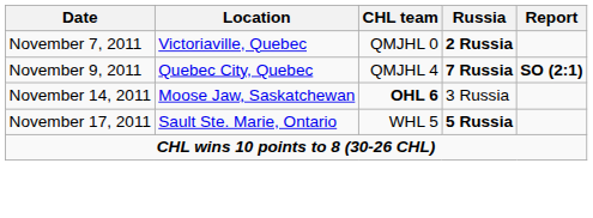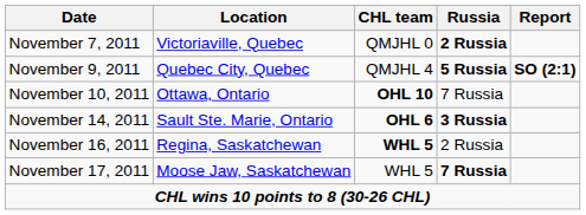 <table class="wikitable">
 <tr>
 <th>Date</th>
 <th>Location</th>
 <th>CHL team</th>
 <th>Russia</th>
 <th>Report</th>
 </tr>
 <tr>
 <td>November 7, 2011</td>
 <td><a href='#'>Victoriaville, Quebec</a></td>
 <td align="right">QMJHL 0</td>
 <td><strong>2 Russia</strong></td>
 <td></td>
 </tr>
 <tr>
 <td>November 9, 2011</td>
 <td><a href='#'>Quebec City, Quebec</a></td>
 <td align="right">QMJHL 4</td>
-<td><strong>7 Russia</strong></td>
+<td><strong>5 Russia</strong></td>
 <td><strong> SO (2:1)</strong></td>
 </tr>
 <tr>
+<td>November 10, 2011</td>
+<td><a href='#'>Ottawa, Ontario</a></td>
+<td align="right"><strong>OHL 10</strong></td>
+<td>7 Russia</td>
+<td></td>
+</tr>
+<tr>
 <td>November 14, 2011</td>
-<td><a href='#'>Moose Jaw, Saskatchewan</a></td>
+<td><a href='#'>Sault Ste. Marie, Ontario</a></td>
 <td align="right"><strong>OHL 6</strong></td>
-<td>3 Russia</td>
+<td><strong>3 Russia</strong></td>
+<td></td>
+</tr>
+<tr>
+<td>November 16, 2011</td>
+<td><a href='#'>Regina, Saskatchewan</a></td>
+<td align="right"><strong>WHL 5</strong></td>
+<td>2 Russia</td>
 <td></td>
 </tr>
 <tr>
 <td>November 17, 2011</td>
-<td><a href='#'>Sault Ste. Marie, Ontario</a></td>
+<td><a href='#'>Moose Jaw, Saskatchewan</a></td>
 <td align="right">WHL 5</td>
-<td><strong>5 Russia</strong></td>
+<td><strong>7 Russia</strong></td>
 <td></td>
 </tr>
 <tr align="center">
 <td colspan="5"><strong><em>CHL wins 10 points to 8 (30-26 CHL)</em></strong></td>
 </tr>
 </table>
